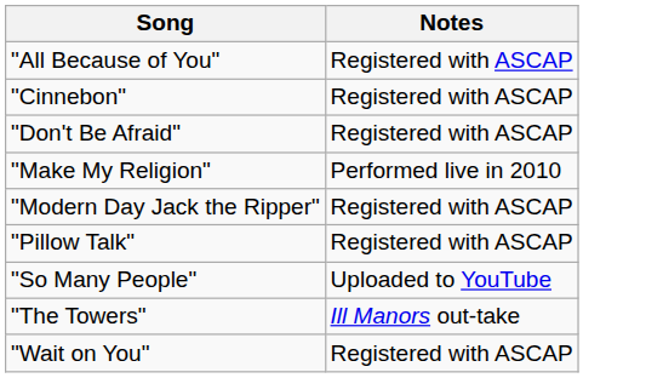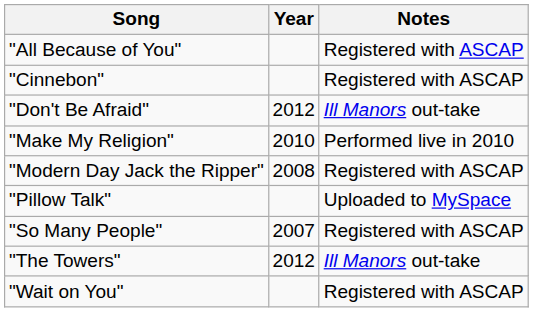 <table class="wikitable sortable">
 <tr>
 <th>Song</th>
+<th width="30">Year</th>
 <th class="unsortable">Notes</th>
 </tr>
 <tr>
 <td>"All Because of You"</td>
+<td align="center"></td>
 <td>Registered with <a href='#'>ASCAP</a></td>
 </tr>
 <tr>
 <td>"Cinnebon"</td>
+<td align="center"></td>
 <td>Registered with ASCAP</td>
 </tr>
 <tr>
 <td>"Don't Be Afraid"</td>
-<td>Registered with ASCAP</td>
+<td align="center">2012</td>
+<td><em><a href='#'>Ill Manors</a></em> out-take</td>
 </tr>
 <tr>
 <td>"Make My Religion"</td>
+<td align="center">2010</td>
 <td>Performed live in 2010</td>
 </tr>
 <tr>
 <td>"Modern Day Jack the Ripper"</td>
+<td align="center">2008</td>
 <td>Registered with ASCAP</td>
 </tr>
 <tr>
 <td>"Pillow Talk"</td>
+<td align="center"></td>
+<td>Uploaded to <a href='#'>MySpace</a></td>
+</tr>
+<tr>
+<td>"So Many People"</td>
+<td align="center">2007</td>
 <td>Registered with ASCAP</td>
 </tr>
 <tr>
-<td>"So Many People"</td>
-<td>Uploaded to <a href='#'>YouTube</a></td>
-</tr>
-<tr>
 <td>"The Towers"</td>
+<td align="center">2012</td>
 <td><em><a href='#'>Ill Manors</a></em> out-take</td>
 </tr>
 <tr>
 <td>"Wait on You"</td>
+<td align="center"></td>
 <td>Registered with ASCAP</td>
 </tr>
 </table>
